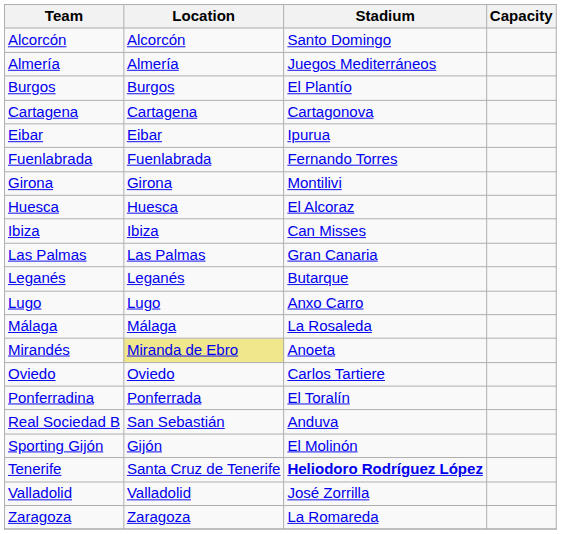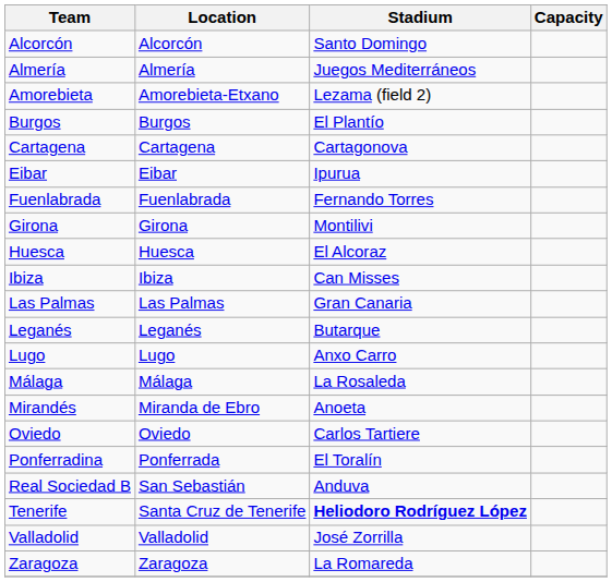 <table class="wikitable sortable" style="text-align: left;">
 <tr>
 <th>Team</th>
 <th>Location</th>
 <th>Stadium</th>
 <th>Capacity</th>
 </tr>
 <tr>
 <td><a href='#'>Alcorcón</a></td>
 <td><a href='#'>Alcorcón</a></td>
 <td><a href='#'>Santo Domingo</a></td>
 <td align="center"></td>
 </tr>
 <tr>
 <td><a href='#'>Almería</a></td>
 <td><a href='#'>Almería</a></td>
 <td><a href='#'>Juegos Mediterráneos</a></td>
+<td align="center"></td>
+</tr>
+<tr>
+<td><a href='#'>Amorebieta</a></td>
+<td><a href='#'>Amorebieta-Etxano</a></td>
+<td><a href='#'>Lezama</a> (field 2)</td>
 <td align="center"></td>
 </tr>
 <tr>
 <td><a href='#'>Burgos</a></td>
 <td><a href='#'>Burgos</a></td>
 <td><a href='#'>El Plantío</a></td>
 <td align="center"></td>
 </tr>
 <tr>
 <td><a href='#'>Cartagena</a></td>
 <td><a href='#'>Cartagena</a></td>
 <td><a href='#'>Cartagonova</a></td>
 <td align="center"></td>
 </tr>
 <tr>
 <td><a href='#'>Eibar</a></td>
 <td><a href='#'>Eibar</a></td>
 <td><a href='#'>Ipurua</a></td>
 <td align="center"></td>
 </tr>
 <tr>
 <td><a href='#'>Fuenlabrada</a></td>
 <td><a href='#'>Fuenlabrada</a></td>
 <td><a href='#'>Fernando Torres</a></td>
 <td align=center></td>
 </tr>
 <tr>
 <td><a href='#'>Girona</a></td>
 <td><a href='#'>Girona</a></td>
 <td><a href='#'>Montilivi</a></td>
 <td align="center"></td>
 </tr>
 <tr>
 <td><a href='#'>Huesca</a></td>
 <td><a href='#'>Huesca</a></td>
 <td><a href='#'>El Alcoraz</a></td>
 <td align="center"></td>
 </tr>
 <tr>
 <td><a href='#'>Ibiza</a></td>
 <td><a href='#'>Ibiza</a></td>
 <td><a href='#'>Can Misses</a></td>
 <td align="center"></td>
 </tr>
 <tr>
 <td><a href='#'>Las Palmas</a></td>
 <td><a href='#'>Las Palmas</a></td>
 <td><a href='#'>Gran Canaria</a></td>
 <td align="center"></td>
 </tr>
 <tr>
 <td><a href='#'>Leganés</a></td>
 <td><a href='#'>Leganés</a></td>
 <td><a href='#'>Butarque</a></td>
 <td align="center"></td>
 </tr>
 <tr>
 <td><a href='#'>Lugo</a></td>
 <td><a href='#'>Lugo</a></td>
 <td><a href='#'>Anxo Carro</a></td>
 <td align="center"></td>
 </tr>
 <tr>
 <td><a href='#'>Málaga</a></td>
 <td><a href='#'>Málaga</a></td>
 <td><a href='#'>La Rosaleda</a></td>
 <td align="center"></td>
 </tr>
 <tr>
 <td><a href='#'>Mirandés</a></td>
-<td style="background: khaki;"><a href='#'>Miranda de Ebro</a></td>
+<td><a href='#'>Miranda de Ebro</a></td>
 <td><a href='#'>Anoeta</a></td>
 <td align="center"></td>
 </tr>
 <tr>
 <td><a href='#'>Oviedo</a></td>
 <td><a href='#'>Oviedo</a></td>
 <td><a href='#'>Carlos Tartiere</a></td>
 <td align="center"></td>
 </tr>
 <tr>
 <td><a href='#'>Ponferradina</a></td>
 <td><a href='#'>Ponferrada</a></td>
 <td><a href='#'>El Toralín</a></td>
 <td align="center"></td>
 </tr>
 <tr>
 <td><a href='#'>Real Sociedad B</a></td>
 <td><a href='#'>San Sebastián</a></td>
 <td><a href='#'>Anduva</a></td>
-<td align="center"></td>
-</tr>
-<tr>
-<td><a href='#'>Sporting Gijón</a></td>
-<td><a href='#'>Gijón</a></td>
-<td><a href='#'>El Molinón</a></td>
 <td align="center"></td>
 </tr>
 <tr>
 <td><a href='#'>Tenerife</a></td>
 <td><a href='#'>Santa Cruz de Tenerife</a></td>
 <td><strong><a href='#'>Heliodoro Rodríguez López</a></strong></td>
 <td align="center"></td>
 </tr>
 <tr>
 <td><a href='#'>Valladolid</a></td>
 <td><a href='#'>Valladolid</a></td>
 <td><a href='#'>José Zorrilla</a></td>
 <td align="center"></td>
 </tr>
 <tr>
 <td><a href='#'>Zaragoza</a></td>
 <td><a href='#'>Zaragoza</a></td>
 <td><a href='#'>La Romareda</a></td>
 <td align="center"></td>
 </tr>
 <tr>
 </tr>
 </table>
